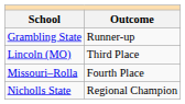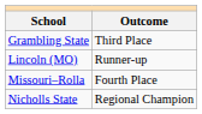 <table class="wikitable" style="float:left; margin-right:1em;">
 <tr>
 <th colspan="3" style="background:#ffdead;"></th>
 </tr>
 <tr>
 <th>School</th>
 <th>Outcome</th>
 </tr>
 <tr>
 <td><a href='#'>Grambling State</a></td>
-<td>Runner-up</td>
+<td>Third Place</td>
 </tr>
 <tr>
 <td><a href='#'>Lincoln (MO)</a></td>
-<td>Third Place</td>
+<td>Runner-up</td>
 </tr>
 <tr>
 <td><a href='#'>Missouri–Rolla</a></td>
 <td>Fourth Place</td>
 </tr>
 <tr>
 <td><a href='#'>Nicholls State</a></td>
 <td>Regional Champion</td>
 </tr>
 </table>
